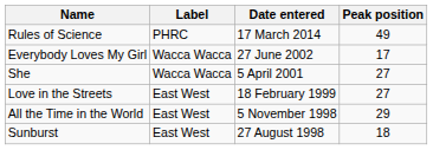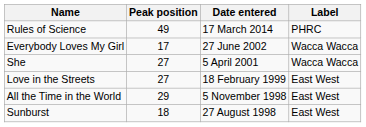 <table class="wikitable sortable">
 <tr>
 <th>Name</th>
+<th>Peak position</th>
+<th>Date entered</th>
 <th>Label</th>
-<th>Date entered</th>
-<th>Peak position</th>
 </tr>
 <tr>
 <td>Rules of Science</td>
+<td align="center">49</td>
+<td>17 March 2014</td>
 <td>PHRC</td>
-<td>17 March 2014</td>
-<td align="center">49</td>
 </tr>
 <tr>
 <td>Everybody Loves My Girl</td>
+<td align="center">17</td>
+<td>27 June 2002</td>
 <td>Wacca Wacca</td>
-<td>27 June 2002</td>
-<td align="center">17</td>
 </tr>
 <tr>
 <td>She</td>
+<td align="center">27</td>
+<td>5 April 2001</td>
 <td>Wacca Wacca</td>
-<td>5 April 2001</td>
-<td align="center">27</td>
 </tr>
 <tr>
 <td>Love in the Streets</td>
+<td align="center">27</td>
+<td>18 February 1999</td>
 <td>East West</td>
-<td>18 February 1999</td>
-<td align="center">27</td>
 </tr>
 <tr>
 <td>All the Time in the World</td>
+<td align="center">29</td>
+<td>5 November 1998</td>
 <td>East West</td>
-<td>5 November 1998</td>
-<td align="center">29</td>
 </tr>
 <tr>
 <td>Sunburst</td>
+<td align="center">18</td>
+<td>27 August 1998</td>
 <td>East West</td>
-<td>27 August 1998</td>
-<td align="center">18</td>
 </tr>
 </table>
